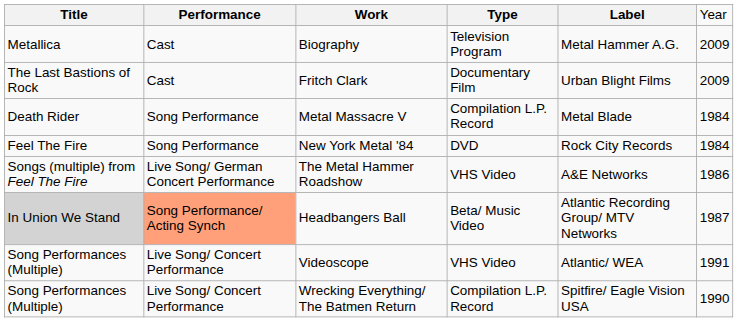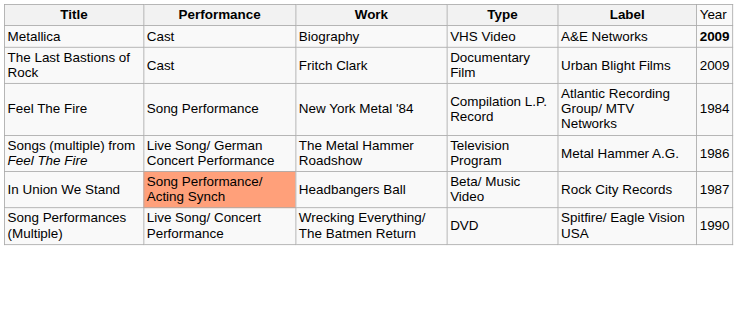 <table class="wikitable">
 <tr>
 <th>Title</th>
 <th>Performance</th>
 <th>Work</th>
 <th>Type</th>
 <th>Label</th>
 <td>Year</td>
 </tr>
 <tr>
 <td>Metallica</td>
 <td>Cast</td>
 <td>Biography</td>
-<td>Television Program</td>
-<td>Metal Hammer A.G.</td>
-<td>2009</td>
+<td>VHS Video</td>
+<td>A&E Networks</td>
+<td><strong>2009</strong></td>
 </tr>
 <tr>
 <td>The Last Bastions of Rock</td>
 <td>Cast</td>
 <td>Fritch Clark</td>
 <td>Documentary Film</td>
 <td>Urban Blight Films</td>
 <td>2009</td>
 </tr>
 <tr>
-<td>Death Rider</td>
-<td>Song Performance</td>
-<td>Metal Massacre V</td>
-<td>Compilation L.P. Record</td>
-<td>Metal Blade</td>
-<td>1984</td>
-</tr>
-<tr>
 <td>Feel The Fire</td>
 <td>Song Performance</td>
 <td>New York Metal '84</td>
-<td>DVD</td>
-<td>Rock City Records</td>
+<td>Compilation L.P. Record</td>
+<td>Atlantic Recording Group/ MTV Networks</td>
 <td>1984</td>
 </tr>
 <tr>
 <td>Songs (multiple) from <em>Feel The Fire</em></td>
 <td>Live Song/ German Concert Performance</td>
 <td>The Metal Hammer Roadshow</td>
-<td>VHS Video</td>
-<td>A&E Networks</td>
+<td>Television Program</td>
+<td>Metal Hammer A.G.</td>
 <td>1986</td>
 </tr>
 <tr>
-<td style="background: lightgrey;">In Union We Stand</td>
+<td>In Union We Stand</td>
 <td style="background: lightsalmon;">Song Performance/ Acting Synch</td>
 <td>Headbangers Ball</td>
 <td>Beta/ Music Video</td>
-<td>Atlantic Recording Group/ MTV Networks</td>
+<td>Rock City Records</td>
 <td>1987</td>
 </tr>
 <tr>
 <td>Song Performances (Multiple)</td>
 <td>Live Song/ Concert Performance</td>
-<td>Videoscope</td>
-<td>VHS Video</td>
-<td>Atlantic/ WEA</td>
-<td>1991</td>
-</tr>
-<tr>
-<td>Song Performances (Multiple)</td>
-<td>Live Song/ Concert Performance</td>
 <td>Wrecking Everything/ The Batmen Return</td>
-<td>Compilation L.P. Record</td>
+<td>DVD</td>
 <td>Spitfire/ Eagle Vision USA</td>
 <td>1990</td>
 </tr>
 </table>
